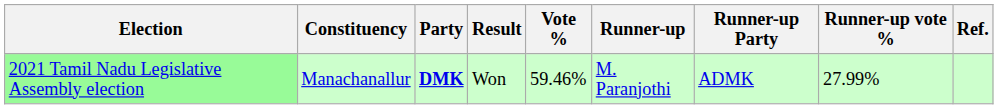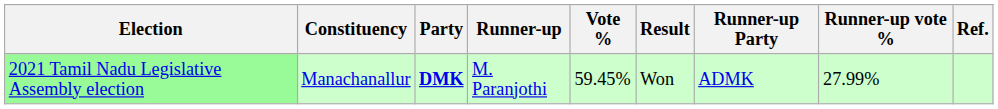 <table class="wikitable">
 <tr>
 <th>Election</th>
 <th>Constituency</th>
 <th>Party</th>
+<th>Runner-up</th>
+<th>Vote %</th>
 <th>Result</th>
-<th>Vote %</th>
-<th>Runner-up</th>
 <th>Runner-up Party</th>
 <th>Runner-up vote %</th>
 <th>Ref.</th>
 </tr>
 <tr style="background:#cfc;">
 <td bgcolor=#98FB98><a href='#'>2021 Tamil Nadu Legislative Assembly election</a></td>
 <td><a href='#'>Manachanallur</a></td>
 <td><strong><a href='#'>DMK</a></strong></td>
+<td><a href='#'>M. Paranjothi</a></td>
+<td>59.45%</td>
 <td>Won</td>
-<td>59.46%</td>
-<td><a href='#'>M. Paranjothi</a></td>
 <td><a href='#'>ADMK</a></td>
 <td>27.99%</td>
 <td></td>
 </tr>
 </table>
